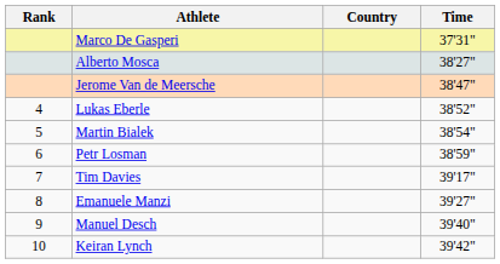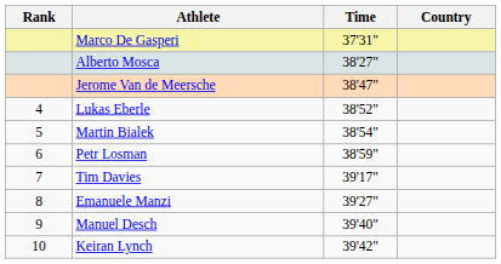 <table class="wikitable" width=40% style="font-size:90%; text-align:center;">
 <tr>
 <th>Rank</th>
 <th>Athlete</th>
+<th>Time</th>
 <th>Country</th>
-<th>Time</th>
 </tr>
 <tr bgcolor="#F7F6A8">
 <td></td>
 <td align=left><a href='#'>Marco De Gasperi</a></td>
+<td>37'31"</td>
 <td align=left></td>
-<td>37'31"</td>
 </tr>
 <tr bgcolor="#DCE5E5">
 <td></td>
 <td align=left><a href='#'>Alberto Mosca</a></td>
+<td>38'27"</td>
 <td align=left></td>
-<td>38'27"</td>
 </tr>
 <tr bgcolor="#FFDAB9">
 <td></td>
 <td align=left><a href='#'>Jerome Van de Meersche</a></td>
+<td>38'47"</td>
 <td align=left></td>
-<td>38'47"</td>
 </tr>
 <tr>
 <td>4</td>
 <td align=left><a href='#'>Lukas Eberle</a></td>
+<td>38'52"</td>
 <td align=left></td>
-<td>38'52"</td>
 </tr>
 <tr>
 <td>5</td>
 <td align=left><a href='#'>Martin Bialek</a></td>
+<td>38'54"</td>
 <td align=left></td>
-<td>38'54"</td>
 </tr>
 <tr>
 <td>6</td>
 <td align=left><a href='#'>Petr Losman</a></td>
+<td>38'59"</td>
 <td align=left></td>
-<td>38'59"</td>
 </tr>
 <tr>
 <td>7</td>
 <td align=left><a href='#'>Tim Davies</a></td>
+<td>39'17"</td>
 <td align=left></td>
-<td>39'17"</td>
 </tr>
 <tr>
 <td>8</td>
 <td align=left><a href='#'>Emanuele Manzi</a></td>
+<td>39'27"</td>
 <td align=left></td>
-<td>39'27"</td>
 </tr>
 <tr>
 <td>9</td>
 <td align=left><a href='#'>Manuel Desch</a></td>
+<td>39'40"</td>
 <td align=left></td>
-<td>39'40"</td>
 </tr>
 <tr>
 <td>10</td>
 <td align=left><a href='#'>Keiran Lynch</a></td>
+<td>39'42"</td>
 <td align=left></td>
-<td>39'42"</td>
 </tr>
 </table>
